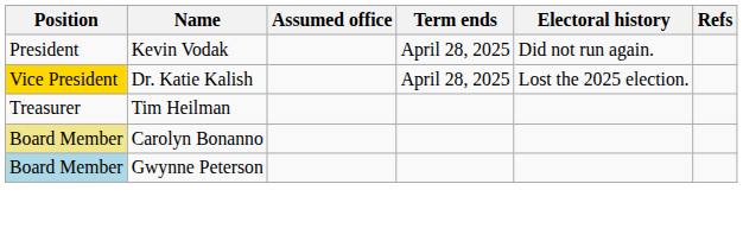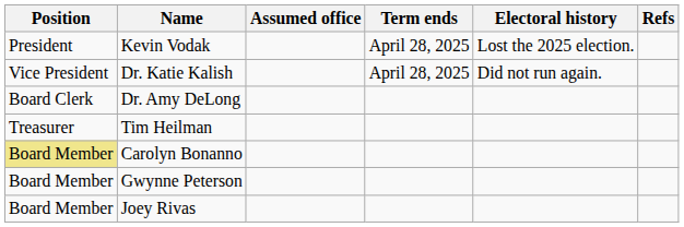 <table class="wikitable">
 <tr>
 <th>Position</th>
 <th>Name</th>
 <th>Assumed office</th>
 <th>Term ends</th>
 <th>Electoral history</th>
 <th>Refs</th>
 </tr>
 <tr>
 <td>President</td>
 <td>Kevin Vodak</td>
 <td></td>
 <td>April 28, 2025</td>
+<td>Lost the 2025 election.</td>
+<td></td>
+</tr>
+<tr>
+<td>Vice President</td>
+<td>Dr. Katie Kalish</td>
+<td></td>
+<td>April 28, 2025</td>
 <td>Did not run again.</td>
 <td></td>
 </tr>
 <tr>
-<td style="background: gold;">Vice President</td>
-<td>Dr. Katie Kalish</td>
+<td>Board Clerk</td>
+<td>Dr. Amy DeLong</td>
 <td></td>
-<td>April 28, 2025</td>
-<td>Lost the 2025 election.</td>
+<td></td>
+<td></td>
 <td></td>
 </tr>
 <tr>
 <td>Treasurer</td>
 <td>Tim Heilman</td>
 <td></td>
 <td></td>
 <td></td>
 <td></td>
 </tr>
 <tr>
 <td style="background: khaki;">Board Member</td>
 <td>Carolyn Bonanno</td>
 <td></td>
 <td></td>
 <td></td>
 <td></td>
 </tr>
 <tr>
-<td style="background: lightblue;">Board Member</td>
+<td>Board Member</td>
 <td>Gwynne Peterson</td>
 <td></td>
 <td></td>
 <td></td>
 <td></td>
 </tr>
+<tr>
+<td>Board Member</td>
+<td>Joey Rivas</td>
+<td></td>
+<td></td>
+<td></td>
+<td></td>
+</tr>
 </table>
